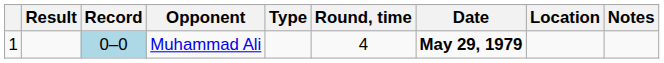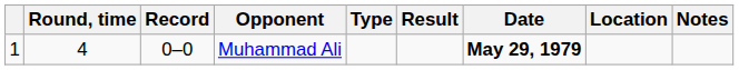 <table class="wikitable" style="text-align:center">
 <tr>
 <th></th>
-<th>Result</th>
+<th>Round, time</th>
 <th>Record</th>
 <th>Opponent</th>
 <th>Type</th>
-<th>Round, time</th>
+<th>Result</th>
 <th>Date</th>
 <th>Location</th>
 <th>Notes</th>
 </tr>
 <tr>
 <td>1</td>
-<td></td>
-<td style="background: lightblue;">0–0 </td>
+<td>4</td>
+<td>0–0 </td>
 <td style="text-align:left;"> <a href='#'>Muhammad Ali</a></td>
 <td></td>
-<td>4</td>
+<td></td>
 <td><strong>May 29, 1979</strong></td>
 <td style="text-align:left;"> </td>
 <td style="text-align:left;"></td>
 </tr>
 </table>
